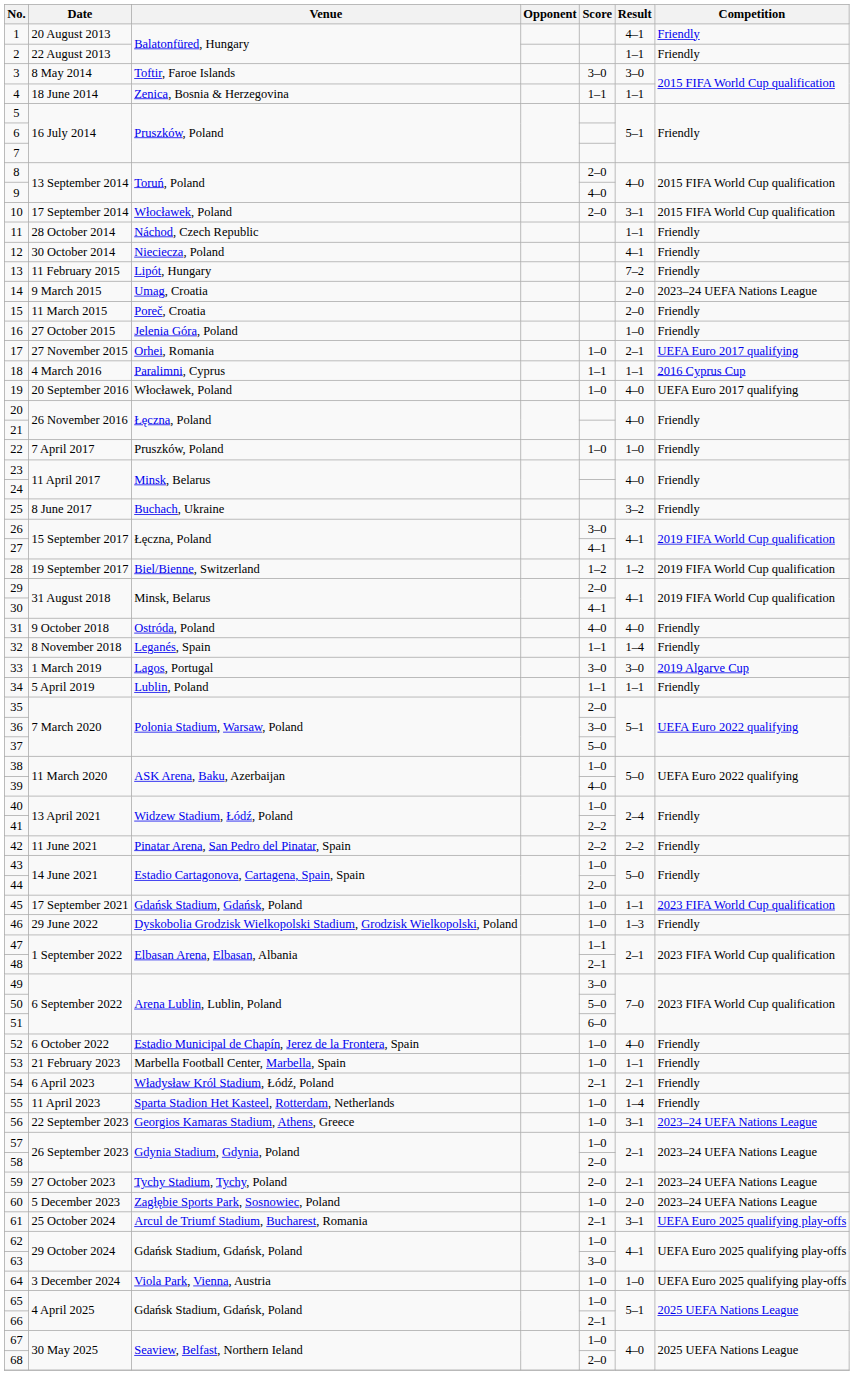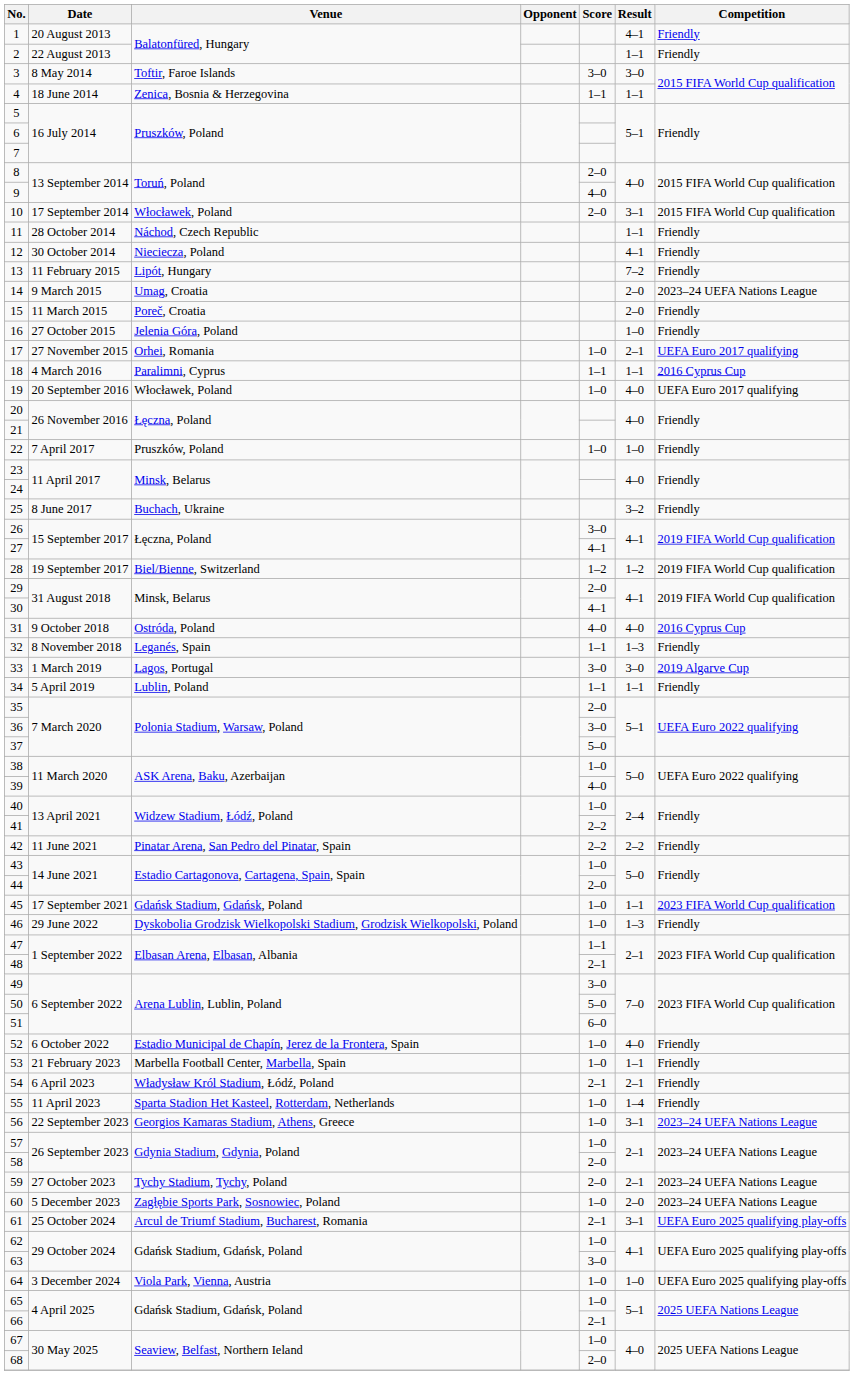 <table class="wikitable sortable">
 <tr>
 <th scope="col">No.</th>
 <th scope="col">Date</th>
 <th scope="col">Venue</th>
 <th scope="col">Opponent</th>
 <th scope="col">Score</th>
 <th scope="col">Result</th>
 <th scope="col">Competition</th>
 </tr>
 <tr>
 <td align="center">1</td>
 <td>20 August 2013</td>
 <td rowspan=2><a href='#'>Balatonfüred</a>, Hungary</td>
 <td></td>
 <td></td>
 <td align=center>4–1</td>
 <td><a href='#'>Friendly</a></td>
 </tr>
 <tr>
 <td align="center">2</td>
 <td>22 August 2013</td>
 <td></td>
 <td></td>
 <td align="center">1–1</td>
 <td>Friendly</td>
 </tr>
 <tr>
 <td align="center">3</td>
 <td>8 May 2014</td>
 <td><a href='#'>Toftir</a>, Faroe Islands</td>
 <td></td>
 <td align=center>3–0</td>
 <td align=center>3–0</td>
 <td rowspan=2><a href='#'>2015 FIFA World Cup qualification</a></td>
 </tr>
 <tr>
 <td align="center">4</td>
 <td>18 June 2014</td>
 <td><a href='#'>Zenica</a>, Bosnia & Herzegovina</td>
 <td></td>
 <td align=center>1–1</td>
 <td align=center>1–1</td>
 </tr>
 <tr>
 <td align="center">5</td>
 <td rowspan="3">16 July 2014</td>
 <td rowspan="3"><a href='#'>Pruszków</a>, Poland</td>
 <td rowspan="3"></td>
 <td></td>
 <td rowspan="3" align="center">5–1</td>
 <td rowspan="3">Friendly</td>
 </tr>
 <tr>
 <td align="center">6</td>
 <td></td>
 </tr>
 <tr>
 <td align="center">7</td>
 <td></td>
 </tr>
 <tr>
 <td align="center">8</td>
 <td rowspan=2>13 September 2014</td>
 <td rowspan=2><a href='#'>Toruń</a>, Poland</td>
 <td rowspan=2></td>
 <td align=center>2–0</td>
 <td rowspan=2 align=center>4–0</td>
 <td rowspan=2>2015 FIFA World Cup qualification</td>
 </tr>
 <tr>
 <td align="center">9</td>
 <td align=center>4–0</td>
 </tr>
 <tr>
 <td align="center">10</td>
 <td>17 September 2014</td>
 <td><a href='#'>Włocławek</a>, Poland</td>
 <td></td>
 <td align=center>2–0</td>
 <td align=center>3–1</td>
 <td>2015 FIFA World Cup qualification</td>
 </tr>
 <tr>
 <td align="center">11</td>
 <td>28 October 2014</td>
 <td><a href='#'>Náchod</a>, Czech Republic</td>
 <td></td>
 <td></td>
 <td align="center">1–1</td>
 <td>Friendly</td>
 </tr>
 <tr>
 <td align="center">12</td>
 <td>30 October 2014</td>
 <td><a href='#'>Nieciecza</a>, Poland</td>
 <td></td>
 <td></td>
 <td align="center">4–1</td>
 <td>Friendly</td>
 </tr>
 <tr>
 <td align="center">13</td>
 <td>11 February 2015</td>
 <td><a href='#'>Lipót</a>, Hungary</td>
 <td></td>
 <td></td>
 <td align="center">7–2</td>
 <td>Friendly</td>
 </tr>
 <tr>
 <td align="center">14</td>
 <td>9 March 2015</td>
 <td><a href='#'>Umag</a>, Croatia</td>
 <td></td>
 <td></td>
 <td align="center">2–0</td>
 <td>2023–24 UEFA Nations League</td>
 </tr>
 <tr>
 <td align="center">15</td>
 <td>11 March 2015</td>
 <td><a href='#'>Poreč</a>, Croatia</td>
 <td></td>
 <td></td>
 <td align="center">2–0</td>
 <td>Friendly</td>
 </tr>
 <tr>
 <td align="center">16</td>
 <td>27 October 2015</td>
 <td><a href='#'>Jelenia Góra</a>, Poland</td>
 <td></td>
 <td></td>
 <td align="center">1–0</td>
 <td>Friendly</td>
 </tr>
 <tr>
 <td align="center">17</td>
 <td>27 November 2015</td>
 <td><a href='#'>Orhei</a>, Romania</td>
 <td></td>
 <td align=center>1–0</td>
 <td align=center>2–1</td>
 <td><a href='#'>UEFA Euro 2017 qualifying</a></td>
 </tr>
 <tr>
 <td align="center">18</td>
 <td>4 March 2016</td>
 <td><a href='#'>Paralimni</a>, Cyprus</td>
 <td></td>
 <td align=center>1–1</td>
 <td align="center">1–1</td>
 <td><a href='#'>2016 Cyprus Cup</a></td>
 </tr>
 <tr>
 <td align="center">19</td>
 <td>20 September 2016</td>
 <td>Włocławek, Poland</td>
 <td></td>
 <td align=center>1–0</td>
 <td align="center">4–0</td>
 <td>UEFA Euro 2017 qualifying</td>
 </tr>
 <tr>
 <td align="center">20</td>
 <td rowspan="2">26 November 2016</td>
 <td rowspan="2"><a href='#'>Łęczna</a>, Poland</td>
 <td rowspan="2"></td>
 <td></td>
 <td rowspan="2" align="center">4–0</td>
 <td rowspan="2">Friendly</td>
 </tr>
 <tr>
 <td align="center">21</td>
 <td></td>
 </tr>
 <tr>
 <td align="center">22</td>
 <td>7 April 2017</td>
 <td>Pruszków, Poland</td>
 <td></td>
 <td align=center>1–0</td>
 <td align="center">1–0</td>
 <td>Friendly</td>
 </tr>
 <tr>
 <td align="center">23</td>
 <td rowspan="2">11 April 2017</td>
 <td rowspan="2"><a href='#'>Minsk</a>, Belarus</td>
 <td rowspan="2"></td>
 <td></td>
 <td rowspan="2" align="center">4–0</td>
 <td rowspan="2">Friendly</td>
 </tr>
 <tr>
 <td align="center">24</td>
 <td></td>
 </tr>
 <tr>
 <td align="center">25</td>
 <td>8 June 2017</td>
 <td><a href='#'>Buchach</a>, Ukraine</td>
 <td></td>
 <td></td>
 <td align="center">3–2</td>
 <td>Friendly</td>
 </tr>
 <tr>
 <td align="center">26</td>
 <td rowspan="2">15 September 2017</td>
 <td rowspan="2">Łęczna, Poland</td>
 <td rowspan="2"></td>
 <td align=center>3–0</td>
 <td rowspan="2" align="center">4–1</td>
 <td rowspan="2"><a href='#'>2019 FIFA World Cup qualification</a></td>
 </tr>
 <tr>
 <td align="center">27</td>
 <td align=center>4–1</td>
 </tr>
 <tr>
 <td align="center">28</td>
 <td>19 September 2017</td>
 <td><a href='#'>Biel/Bienne</a>, Switzerland</td>
 <td></td>
 <td align=center>1–2</td>
 <td align="center">1–2</td>
 <td>2019 FIFA World Cup qualification</td>
 </tr>
 <tr>
 <td align="center">29</td>
 <td rowspan="2">31 August 2018</td>
 <td rowspan="2">Minsk, Belarus</td>
 <td rowspan="2"></td>
 <td align=center>2–0</td>
 <td rowspan="2" align="center">4–1</td>
 <td rowspan="2">2019 FIFA World Cup qualification</td>
 </tr>
 <tr>
 <td align="center">30</td>
 <td align=center>4–1</td>
 </tr>
 <tr>
 <td align="center">31</td>
 <td>9 October 2018</td>
 <td><a href='#'>Ostróda</a>, Poland</td>
 <td></td>
 <td align=center>4–0</td>
 <td align="center">4–0</td>
-<td>Friendly</td>
+<td><a href='#'>2016 Cyprus Cup</a></td>
 </tr>
 <tr>
 <td align="center">32</td>
 <td>8 November 2018</td>
 <td><a href='#'>Leganés</a>, Spain</td>
 <td></td>
 <td align=center>1–1</td>
-<td align=center>1–4</td>
+<td align="center">1–3</td>
 <td>Friendly</td>
 </tr>
 <tr>
 <td align="center">33</td>
 <td>1 March 2019</td>
 <td><a href='#'>Lagos</a>, Portugal</td>
 <td></td>
 <td align=center>3–0</td>
 <td align="center">3–0</td>
 <td><a href='#'>2019 Algarve Cup</a></td>
 </tr>
 <tr>
 <td align="center">34</td>
 <td>5 April 2019</td>
 <td><a href='#'>Lublin</a>, Poland</td>
 <td></td>
 <td align=center>1–1</td>
 <td align="center">1–1</td>
 <td>Friendly</td>
 </tr>
 <tr>
 <td align="center">35</td>
 <td rowspan="3">7 March 2020</td>
 <td rowspan="3"><a href='#'>Polonia Stadium</a>, <a href='#'>Warsaw</a>, Poland</td>
 <td rowspan="3"></td>
 <td align=center>2–0</td>
 <td rowspan="3" align="center">5–1</td>
 <td rowspan="3"><a href='#'>UEFA Euro 2022 qualifying</a></td>
 </tr>
 <tr>
 <td align="center">36</td>
 <td align=center>3–0</td>
 </tr>
 <tr>
 <td align="center">37</td>
 <td align=center>5–0</td>
 </tr>
 <tr>
 <td align="center">38</td>
 <td rowspan="2">11 March 2020</td>
 <td rowspan="2"><a href='#'>ASK Arena</a>, <a href='#'>Baku</a>, Azerbaijan</td>
 <td rowspan="2"></td>
 <td align=center>1–0</td>
 <td rowspan="2" align="center">5–0</td>
 <td rowspan="2">UEFA Euro 2022 qualifying</td>
 </tr>
 <tr>
 <td align="center">39</td>
 <td align=center>4–0</td>
 </tr>
 <tr>
 <td align="center">40</td>
 <td rowspan="2">13 April 2021</td>
 <td rowspan="2"><a href='#'>Widzew Stadium</a>, <a href='#'>Łódź</a>, Poland</td>
 <td rowspan="2"></td>
 <td align=center>1–0</td>
 <td rowspan="2" align="center">2–4</td>
 <td rowspan="2">Friendly</td>
 </tr>
 <tr>
 <td align="center">41</td>
 <td align=center>2–2</td>
 </tr>
 <tr>
 <td align="center">42</td>
 <td>11 June 2021</td>
 <td><a href='#'>Pinatar Arena</a>, <a href='#'>San Pedro del Pinatar</a>, Spain</td>
 <td></td>
 <td align=center>2–2</td>
 <td align="center">2–2</td>
 <td>Friendly</td>
 </tr>
 <tr>
 <td align="center">43</td>
 <td rowspan="2">14 June 2021</td>
 <td rowspan="2"><a href='#'>Estadio Cartagonova</a>, <a href='#'>Cartagena, Spain</a>, Spain</td>
 <td rowspan="2"></td>
 <td align=center>1–0</td>
 <td rowspan="2" align="center">5–0</td>
 <td rowspan="2">Friendly</td>
 </tr>
 <tr>
 <td align="center">44</td>
 <td align=center>2–0</td>
 </tr>
 <tr>
 <td align="center">45</td>
 <td>17 September 2021</td>
 <td><a href='#'>Gdańsk Stadium</a>, <a href='#'>Gdańsk</a>, Poland</td>
 <td></td>
 <td align=center>1–0</td>
 <td align="center">1–1</td>
 <td><a href='#'>2023 FIFA World Cup qualification</a></td>
 </tr>
 <tr>
 <td align="center">46</td>
 <td>29 June 2022</td>
 <td><a href='#'>Dyskobolia Grodzisk Wielkopolski Stadium</a>, <a href='#'>Grodzisk Wielkopolski</a>, Poland</td>
 <td></td>
 <td align=center>1–0</td>
 <td align="center">1–3</td>
 <td>Friendly</td>
 </tr>
 <tr>
 <td align="center">47</td>
 <td rowspan="2">1 September 2022</td>
 <td rowspan="2"><a href='#'>Elbasan Arena</a>, <a href='#'>Elbasan</a>, Albania</td>
 <td rowspan="2"></td>
 <td align=center>1–1</td>
 <td rowspan="2" align="center">2–1</td>
 <td rowspan="2">2023 FIFA World Cup qualification</td>
 </tr>
 <tr>
 <td align="center">48</td>
 <td align=center>2–1</td>
 </tr>
 <tr>
 <td align="center">49</td>
 <td rowspan="3">6 September 2022</td>
 <td rowspan="3"><a href='#'>Arena Lublin</a>, Lublin, Poland</td>
 <td rowspan="3"></td>
 <td align=center>3–0</td>
 <td rowspan="3" align=center>7–0</td>
 <td rowspan="3">2023 FIFA World Cup qualification</td>
 </tr>
 <tr>
 <td align="center">50</td>
 <td align=center>5–0</td>
 </tr>
 <tr>
 <td align="center">51</td>
 <td align=center>6–0</td>
 </tr>
 <tr>
 <td align="center">52</td>
 <td>6 October 2022</td>
 <td><a href='#'>Estadio Municipal de Chapín</a>, <a href='#'>Jerez de la Frontera</a>, Spain</td>
 <td></td>
 <td align=center>1–0</td>
 <td align="center">4–0</td>
 <td>Friendly</td>
 </tr>
 <tr>
 <td align="center">53</td>
 <td>21 February 2023</td>
 <td>Marbella Football Center, <a href='#'>Marbella</a>, Spain</td>
 <td></td>
 <td align=center>1–0</td>
 <td align=center>1–1</td>
 <td>Friendly</td>
 </tr>
 <tr>
 <td align="center">54</td>
 <td>6 April 2023</td>
 <td><a href='#'>Władysław Król Stadium</a>, Łódź, Poland</td>
 <td></td>
 <td align=center>2–1</td>
 <td align=center>2–1</td>
 <td>Friendly</td>
 </tr>
 <tr>
 <td align="center">55</td>
 <td>11 April 2023</td>
 <td><a href='#'>Sparta Stadion Het Kasteel</a>, <a href='#'>Rotterdam</a>, Netherlands</td>
 <td></td>
 <td align=center>1–0</td>
 <td align=center>1–4</td>
 <td>Friendly</td>
 </tr>
 <tr>
 <td align="center">56</td>
 <td>22 September 2023</td>
 <td><a href='#'>Georgios Kamaras Stadium</a>, <a href='#'>Athens</a>, Greece</td>
 <td></td>
 <td align=center>1–0</td>
 <td align=center>3–1</td>
 <td><a href='#'>2023–24 UEFA Nations League</a></td>
 </tr>
 <tr>
 <td align="center">57</td>
 <td rowspan="2">26 September 2023</td>
 <td rowspan="2"><a href='#'>Gdynia Stadium</a>, <a href='#'>Gdynia</a>, Poland</td>
 <td rowspan="2"></td>
 <td align=center>1–0</td>
 <td align=center rowspan="2">2–1</td>
 <td rowspan="2">2023–24 UEFA Nations League</td>
 </tr>
 <tr>
 <td align="center">58</td>
 <td align=center>2–0</td>
 </tr>
 <tr>
 <td align="center">59</td>
 <td>27 October 2023</td>
 <td><a href='#'>Tychy Stadium</a>, <a href='#'>Tychy</a>, Poland</td>
 <td></td>
 <td align=center>2–0</td>
 <td align=center>2–1</td>
 <td>2023–24 UEFA Nations League</td>
 </tr>
 <tr>
 <td align="center">60</td>
 <td>5 December 2023</td>
 <td><a href='#'>Zagłębie Sports Park</a>, <a href='#'>Sosnowiec</a>, Poland</td>
 <td></td>
 <td align=center>1–0</td>
 <td align=center>2–0</td>
 <td>2023–24 UEFA Nations League</td>
 </tr>
 <tr>
 <td align="center">61</td>
 <td>25 October 2024</td>
 <td><a href='#'>Arcul de Triumf Stadium</a>, <a href='#'>Bucharest</a>, Romania</td>
 <td></td>
 <td align=center>2–1</td>
 <td align="center">3–1</td>
 <td><a href='#'>UEFA Euro 2025 qualifying play-offs</a></td>
 </tr>
 <tr>
 <td align="center">62</td>
 <td rowspan="2">29 October 2024</td>
 <td rowspan="2">Gdańsk Stadium, Gdańsk, Poland</td>
 <td rowspan="2"></td>
 <td align=center>1–0</td>
 <td align=center rowspan="2">4–1</td>
 <td rowspan="2">UEFA Euro 2025 qualifying play-offs</td>
 </tr>
 <tr>
 <td align="center">63</td>
 <td align=center>3–0</td>
 </tr>
 <tr>
 <td align="center">64</td>
 <td>3 December 2024</td>
 <td><a href='#'>Viola Park</a>, <a href='#'>Vienna</a>, Austria</td>
 <td></td>
 <td align=center>1–0</td>
 <td align=center>1–0</td>
 <td>UEFA Euro 2025 qualifying play-offs</td>
 </tr>
 <tr>
 <td align="center">65</td>
 <td rowspan="2">4 April 2025</td>
 <td rowspan="2">Gdańsk Stadium, Gdańsk, Poland</td>
 <td rowspan="2"></td>
 <td align=center>1–0</td>
 <td align=center rowspan="2">5–1</td>
 <td rowspan="2"><a href='#'>2025 UEFA Nations League</a></td>
 </tr>
 <tr>
 <td align="center">66</td>
 <td align=center>2–1</td>
 </tr>
 <tr>
 <td align="center">67</td>
 <td rowspan="2">30 May 2025</td>
 <td rowspan=2><a href='#'>Seaview</a>, <a href='#'>Belfast</a>, Northern Ieland</td>
 <td rowspan=2></td>
 <td align=center>1–0</td>
 <td rowspan=2 align=center>4–0</td>
 <td rowspan=2>2025 UEFA Nations League</td>
 </tr>
 <tr>
 <td align="center">68</td>
 <td align=center>2–0</td>
 </tr>
 <tr>
 </tr>
 </table>
